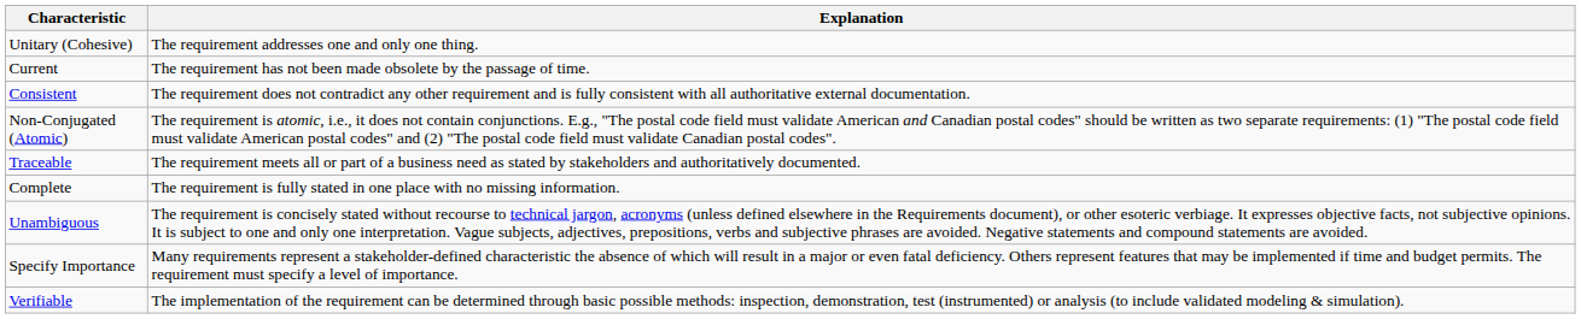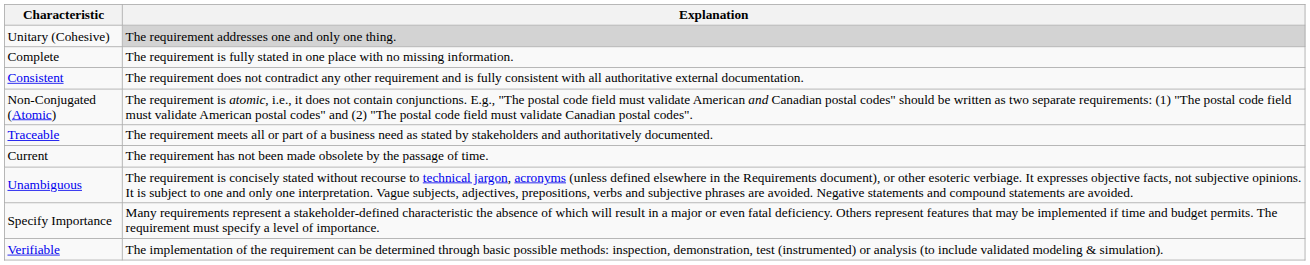 <table class="wikitable">
 <tr>
 <th>Characteristic</th>
 <th>Explanation</th>
 </tr>
 <tr>
 <td>Unitary (Cohesive)</td>
-<td>The requirement addresses one and only one thing.</td>
+<td style="background: lightgrey;">The requirement addresses one and only one thing.</td>
 </tr>
 <tr>
-<td>Current</td>
-<td>The requirement has not been made obsolete by the passage of time.</td>
+<td>Complete</td>
+<td>The requirement is fully stated in one place with no missing information.</td>
 </tr>
 <tr>
 <td><a href='#'>Consistent</a></td>
 <td>The requirement does not contradict any other requirement and is fully consistent with all authoritative external documentation.</td>
 </tr>
 <tr>
 <td>Non-Conjugated (<a href='#'>Atomic</a>)</td>
 <td>The requirement is <em>atomic</em>, i.e., it does not contain conjunctions. E.g., "The postal code field must validate American <em>and</em> Canadian postal codes" should be written as two separate requirements: (1) "The postal code field must validate American postal codes" and (2) "The postal code field must validate Canadian postal codes".</td>
 </tr>
 <tr>
 <td><a href='#'>Traceable</a></td>
 <td>The requirement meets all or part of a business need as stated by stakeholders and authoritatively documented.</td>
 </tr>
 <tr>
-<td>Complete</td>
-<td>The requirement is fully stated in one place with no missing information.</td>
+<td>Current</td>
+<td>The requirement has not been made obsolete by the passage of time.</td>
 </tr>
 <tr>
 <td><a href='#'>Unambiguous</a></td>
 <td>The requirement is concisely stated without recourse to <a href='#'>technical jargon</a>, <a href='#'>acronyms</a> (unless defined elsewhere in the Requirements document), or other esoteric verbiage. It expresses objective facts, not subjective opinions. It is subject to one and only one interpretation. Vague subjects, adjectives, prepositions, verbs and subjective phrases are avoided. Negative statements and compound statements are avoided.</td>
 </tr>
 <tr>
 <td>Specify Importance</td>
 <td>Many requirements represent a stakeholder-defined characteristic the absence of which will result in a major or even fatal deficiency. Others represent features that may be implemented if time and budget permits. The requirement must specify a level of importance.</td>
 </tr>
 <tr>
 <td><a href='#'>Verifiable</a></td>
 <td>The implementation of the requirement can be determined through basic possible methods: inspection, demonstration, test (instrumented) or analysis (to include validated modeling & simulation).</td>
 </tr>
 </table>
